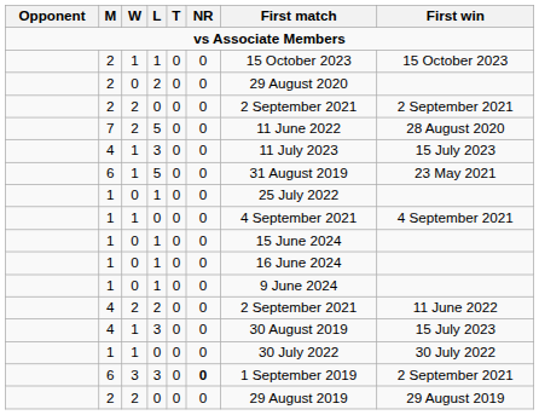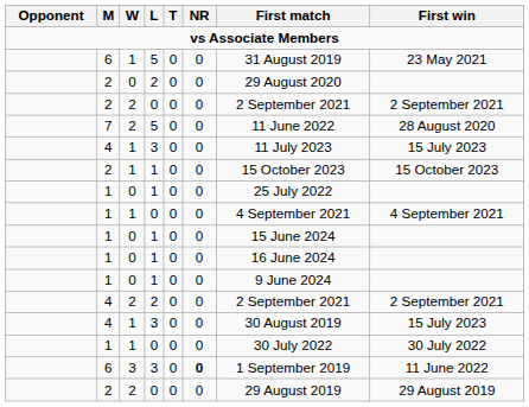 <table class="wikitable" style="text-align: center; width: 600px;">
 <tr>
 <th>Opponent</th>
 <th>M</th>
 <th>W</th>
 <th>L</th>
 <th>T</th>
 <th>NR</th>
 <th>First match</th>
 <th>First win</th>
 </tr>
 <tr>
 <td colspan="8" style="text-align:center;"><strong>vs Associate Members</strong></td>
 </tr>
 <tr>
 <td align=left></td>
-<td>2</td>
+<td>6</td>
 <td>1</td>
-<td>1</td>
+<td>5</td>
 <td>0</td>
 <td>0</td>
-<td>15 October 2023</td>
-<td>15 October 2023</td>
+<td>31 August 2019</td>
+<td>23 May 2021</td>
 </tr>
 <tr>
 <td align=left></td>
 <td>2</td>
 <td>0</td>
 <td>2</td>
 <td>0</td>
 <td>0</td>
 <td>29 August 2020</td>
 <td></td>
 </tr>
 <tr>
 <td align=left></td>
 <td>2</td>
 <td>2</td>
 <td>0</td>
 <td>0</td>
 <td>0</td>
 <td>2 September 2021</td>
 <td>2 September 2021</td>
 </tr>
 <tr>
 <td align=left></td>
 <td>7</td>
 <td>2</td>
 <td>5</td>
 <td>0</td>
 <td>0</td>
 <td>11 June 2022</td>
 <td>28 August 2020</td>
 </tr>
 <tr>
 <td align=left></td>
 <td>4</td>
 <td>1</td>
 <td>3</td>
 <td>0</td>
 <td>0</td>
 <td>11 July 2023</td>
 <td>15 July 2023</td>
 </tr>
 <tr>
 <td align=left></td>
-<td>6</td>
+<td>2</td>
 <td>1</td>
-<td>5</td>
+<td>1</td>
 <td>0</td>
 <td>0</td>
-<td>31 August 2019</td>
-<td>23 May 2021</td>
+<td>15 October 2023</td>
+<td>15 October 2023</td>
 </tr>
 <tr>
 <td align=left></td>
 <td>1</td>
 <td>0</td>
 <td>1</td>
 <td>0</td>
 <td>0</td>
 <td>25 July 2022</td>
 <td></td>
 </tr>
 <tr>
 <td align=left></td>
 <td>1</td>
 <td>1</td>
 <td>0</td>
 <td>0</td>
 <td>0</td>
 <td>4 September 2021</td>
 <td>4 September 2021</td>
 </tr>
 <tr>
 <td align=left></td>
 <td>1</td>
 <td>0</td>
 <td>1</td>
 <td>0</td>
 <td>0</td>
 <td>15 June 2024</td>
 <td></td>
 </tr>
 <tr>
 <td align=left></td>
 <td>1</td>
 <td>0</td>
 <td>1</td>
 <td>0</td>
 <td>0</td>
 <td>16 June 2024</td>
 <td></td>
 </tr>
 <tr>
 <td align=left></td>
 <td>1</td>
 <td>0</td>
 <td>1</td>
 <td>0</td>
 <td>0</td>
 <td>9 June 2024</td>
 <td></td>
 </tr>
 <tr>
 <td align=left></td>
 <td>4</td>
 <td>2</td>
 <td>2</td>
 <td>0</td>
 <td>0</td>
 <td>2 September 2021</td>
-<td>11 June 2022</td>
+<td>2 September 2021</td>
 </tr>
 <tr>
 <td align=left></td>
 <td>4</td>
 <td>1</td>
 <td>3</td>
 <td>0</td>
 <td>0</td>
 <td>30 August 2019</td>
 <td>15 July 2023</td>
 </tr>
 <tr>
 <td align=left></td>
 <td>1</td>
 <td>1</td>
 <td>0</td>
 <td>0</td>
 <td>0</td>
 <td>30 July 2022</td>
 <td>30 July 2022</td>
 </tr>
 <tr>
 <td align=left></td>
 <td>6</td>
 <td>3</td>
 <td>3</td>
 <td>0</td>
 <td><strong>0</strong></td>
 <td>1 September 2019</td>
-<td>2 September 2021</td>
+<td>11 June 2022</td>
 </tr>
 <tr>
 <td align=left></td>
 <td>2</td>
 <td>2</td>
 <td>0</td>
 <td>0</td>
 <td>0</td>
 <td>29 August 2019</td>
 <td>29 August 2019</td>
 </tr>
 </table>
